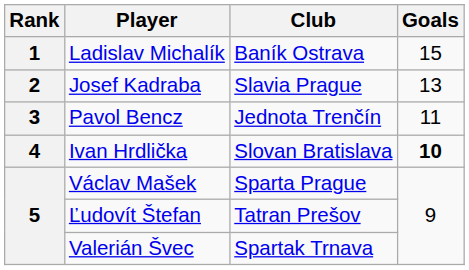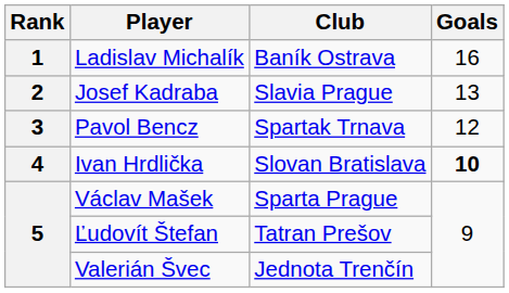 <table class="wikitable" style="text-align:center">
 <tr>
 <th>Rank</th>
 <th>Player</th>
 <th>Club</th>
 <th>Goals</th>
 </tr>
 <tr>
 <th>1</th>
 <td align="left"> <a href='#'>Ladislav Michalík</a></td>
 <td align="left"><a href='#'>Baník Ostrava</a></td>
-<td>15</td>
+<td>16</td>
 </tr>
 <tr>
 <th>2</th>
 <td align="left"> <a href='#'>Josef Kadraba</a></td>
 <td align="left"><a href='#'>Slavia Prague</a></td>
 <td>13</td>
 </tr>
 <tr>
 <th>3</th>
 <td align="left"> <a href='#'>Pavol Bencz</a></td>
-<td align="left"><a href='#'>Jednota Trenčín</a></td>
-<td>11</td>
+<td align="left"><a href='#'>Spartak Trnava</a></td>
+<td>12</td>
 </tr>
 <tr>
 <th>4</th>
 <td align="left"> <a href='#'>Ivan Hrdlička</a></td>
 <td align="left"><a href='#'>Slovan Bratislava</a></td>
 <td><strong>10</strong></td>
 </tr>
 <tr>
 <th rowspan="3">5</th>
 <td align="left"> <a href='#'>Václav Mašek</a></td>
 <td align="left"><a href='#'>Sparta Prague</a></td>
 <td rowspan="3">9</td>
 </tr>
 <tr>
 <td align="left"> <a href='#'>Ľudovít Štefan</a></td>
 <td align="left"><a href='#'>Tatran Prešov</a></td>
 </tr>
 <tr>
 <td align="left"> <a href='#'>Valerián Švec</a></td>
-<td align="left"><a href='#'>Spartak Trnava</a></td>
+<td align="left"><a href='#'>Jednota Trenčín</a></td>
 </tr>
 </table>
